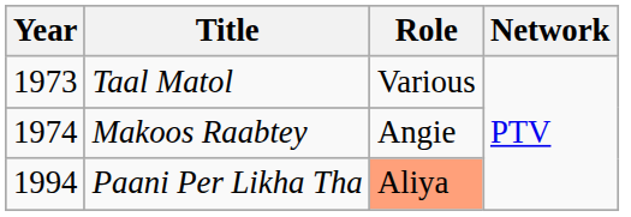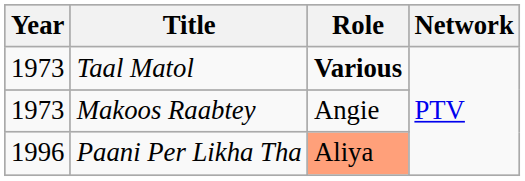 <table class="wikitable sortable plainrowheaders">
 <tr style="text-align:center;">
 <th scope="col">Year</th>
 <th scope="col">Title</th>
 <th scope="col">Role</th>
 <th scope="col">Network</th>
 </tr>
 <tr>
 <td>1973</td>
 <td><em>Taal Matol</em></td>
-<td>Various</td>
+<td><strong>Various</strong></td>
 <td rowspan="3"><a href='#'>PTV</a></td>
 </tr>
 <tr>
-<td>1974</td>
+<td>1973</td>
 <td><em>Makoos Raabtey</em></td>
 <td>Angie</td>
 </tr>
 <tr>
-<td>1994</td>
+<td>1996</td>
 <td><em>Paani Per Likha Tha</em></td>
 <td style="background: lightsalmon;">Aliya</td>
 </tr>
 </table>
